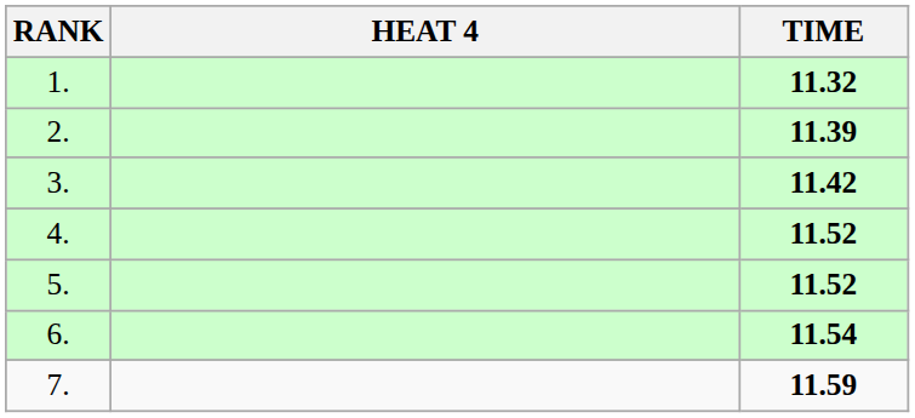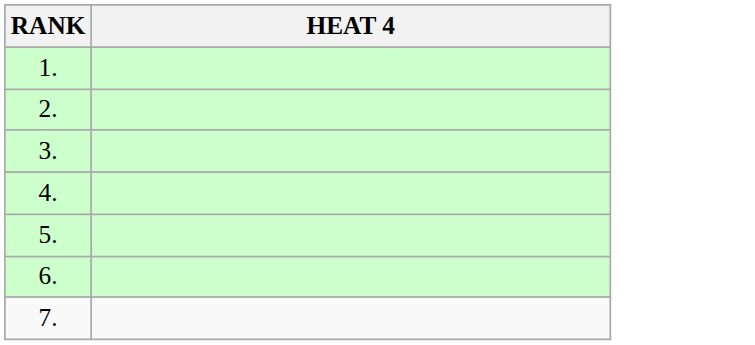 <table class="wikitable" style="border-collapse: collapse; font-size: 90%;">
 <tr>
 <th>RANK</th>
 <th style="width: 20em">HEAT 4</th>
-<th style="width: 5em">TIME</th>
 </tr>
 <tr style="background:#ccffcc;">
 <td align="center">1.</td>
 <td></td>
-<td align="center"><strong>11.32</strong></td>
 </tr>
 <tr style="background:#ccffcc;">
 <td align="center">2.</td>
 <td></td>
-<td align="center"><strong>11.39</strong></td>
 </tr>
 <tr style="background:#ccffcc;">
 <td align="center">3.</td>
 <td></td>
-<td align="center"><strong>11.42</strong></td>
 </tr>
 <tr style="background:#ccffcc;">
 <td align="center">4.</td>
 <td></td>
-<td align="center"><strong>11.52</strong></td>
 </tr>
 <tr style="background:#ccffcc;">
 <td align="center">5.</td>
 <td></td>
-<td align="center"><strong>11.52</strong></td>
 </tr>
 <tr style="background:#ccffcc;">
 <td align="center">6.</td>
 <td></td>
-<td align="center"><strong>11.54</strong></td>
 </tr>
 <tr>
 <td align="center">7.</td>
 <td></td>
-<td align="center"><strong>11.59</strong></td>
 </tr>
 </table>
